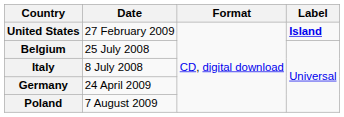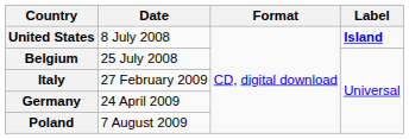 <table class="wikitable plainrowheaders">
 <tr>
 <th>Country</th>
 <th>Date</th>
 <th>Format</th>
 <th>Label</th>
 </tr>
 <tr>
 <th scope="row">United States</th>
-<td>27 February 2009</td>
+<td>8 July 2008</td>
 <td rowspan="5"><a href='#'>CD</a>, <a href='#'>digital download</a></td>
 <td><strong><a href='#'>Island</a></strong></td>
 </tr>
 <tr>
 <th scope="row">Belgium</th>
 <td>25 July 2008</td>
 <td rowspan="4"><a href='#'>Universal</a></td>
 </tr>
 <tr>
 <th scope="row">Italy</th>
-<td>8 July 2008</td>
+<td>27 February 2009</td>
 </tr>
 <tr>
 <th scope="row">Germany</th>
 <td>24 April 2009</td>
 </tr>
 <tr>
 <th scope="row">Poland</th>
 <td>7 August 2009</td>
 </tr>
 </table>
